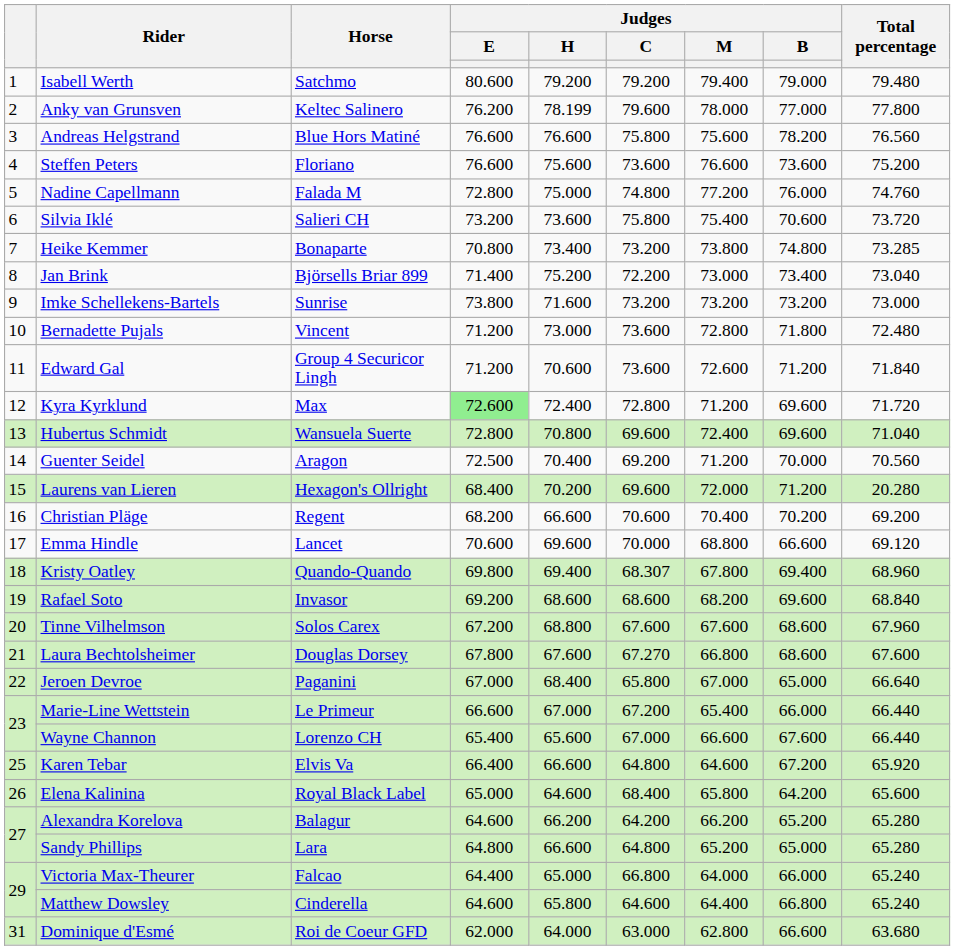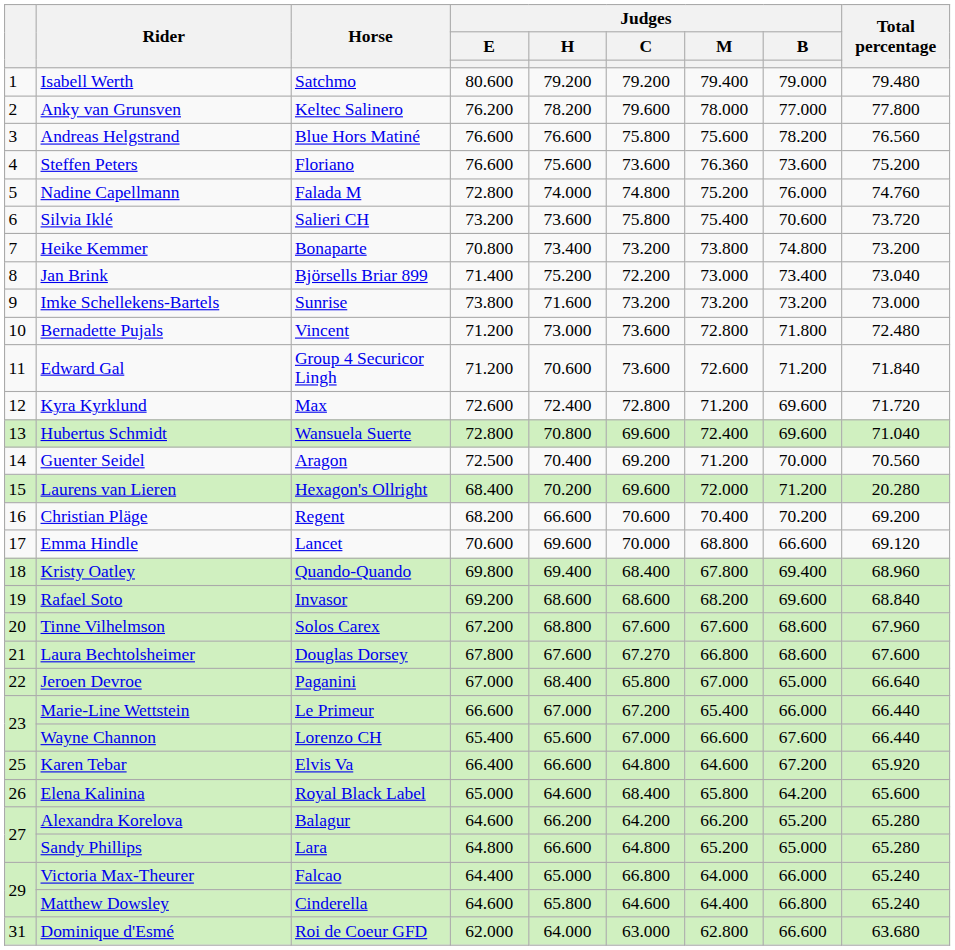 <table class="wikitable">
 <tr>
 <th rowspan="3" width=25></th>
 <th rowspan="3" width=290>Rider</th>
 <th rowspan="3" width=175>Horse</th>
 <th colspan="5" class="unsortable">Judges</th>
 <th rowspan="3" width=100>Total percentage</th>
 </tr>
 <tr>
 <th width=75>E</th>
 <th width=75>H</th>
 <th width=75>C</th>
 <th width=75>M</th>
 <th width=75>B</th>
 </tr>
 <tr>
 <th width=75></th>
 <th width=75></th>
 <th width=75></th>
 <th width=75></th>
 <th width=75></th>
 </tr>
 <tr>
 <td>1</td>
 <td> <a href='#'>Isabell Werth</a></td>
 <td><a href='#'>Satchmo</a></td>
 <td align="center">80.600</td>
 <td align="center">79.200</td>
 <td align="center">79.200</td>
 <td align="center">79.400</td>
 <td align="center">79.000</td>
 <td align="center">79.480</td>
 </tr>
 <tr>
 <td>2</td>
 <td> <a href='#'>Anky van Grunsven</a></td>
 <td><a href='#'>Keltec Salinero</a></td>
 <td align="center">76.200</td>
-<td align="center">78.199</td>
+<td align="center">78.200</td>
 <td align="center">79.600</td>
 <td align="center">78.000</td>
 <td align="center">77.000</td>
 <td align="center">77.800</td>
 </tr>
 <tr>
 <td>3</td>
 <td> <a href='#'>Andreas Helgstrand</a></td>
 <td><a href='#'>Blue Hors Matiné</a></td>
 <td align="center">76.600</td>
 <td align="center">76.600</td>
 <td align="center">75.800</td>
 <td align="center">75.600</td>
 <td align="center">78.200</td>
 <td align="center">76.560</td>
 </tr>
 <tr>
 <td>4</td>
 <td> <a href='#'>Steffen Peters</a></td>
 <td><a href='#'>Floriano</a></td>
 <td align="center">76.600</td>
 <td align="center">75.600</td>
 <td align="center">73.600</td>
-<td align="center">76.600</td>
+<td align="center">76.360</td>
 <td align="center">73.600</td>
 <td align="center">75.200</td>
 </tr>
 <tr>
 <td>5</td>
 <td> <a href='#'>Nadine Capellmann</a></td>
 <td><a href='#'>Falada M</a></td>
 <td align="center">72.800</td>
-<td align="center">75.000</td>
+<td align="center">74.000</td>
 <td align="center">74.800</td>
-<td align="center">77.200</td>
+<td align="center">75.200</td>
 <td align="center">76.000</td>
 <td align="center">74.760</td>
 </tr>
 <tr>
 <td>6</td>
 <td> <a href='#'>Silvia Iklé</a></td>
 <td><a href='#'>Salieri CH</a></td>
 <td align="center">73.200</td>
 <td align="center">73.600</td>
 <td align="center">75.800</td>
 <td align="center">75.400</td>
 <td align="center">70.600</td>
 <td align="center">73.720</td>
 </tr>
 <tr>
 <td>7</td>
 <td> <a href='#'>Heike Kemmer</a></td>
 <td><a href='#'>Bonaparte</a></td>
 <td align="center">70.800</td>
 <td align="center">73.400</td>
 <td align="center">73.200</td>
 <td align="center">73.800</td>
 <td align="center">74.800</td>
-<td align="center">73.285</td>
+<td align="center">73.200</td>
 </tr>
 <tr>
 <td>8</td>
 <td> <a href='#'>Jan Brink</a></td>
 <td><a href='#'>Björsells Briar 899</a></td>
 <td align="center">71.400</td>
 <td align="center">75.200</td>
 <td align="center">72.200</td>
 <td align="center">73.000</td>
 <td align="center">73.400</td>
 <td align="center">73.040</td>
 </tr>
 <tr>
 <td>9</td>
 <td> <a href='#'>Imke Schellekens-Bartels</a></td>
 <td><a href='#'>Sunrise</a></td>
 <td align="center">73.800</td>
 <td align="center">71.600</td>
 <td align="center">73.200</td>
 <td align="center">73.200</td>
 <td align="center">73.200</td>
 <td align="center">73.000</td>
 </tr>
 <tr>
 <td>10</td>
 <td> <a href='#'>Bernadette Pujals</a></td>
 <td><a href='#'>Vincent</a></td>
 <td align="center">71.200</td>
 <td align="center">73.000</td>
 <td align="center">73.600</td>
 <td align="center">72.800</td>
 <td align="center">71.800</td>
 <td align="center">72.480</td>
 </tr>
 <tr>
 <td>11</td>
 <td> <a href='#'>Edward Gal</a></td>
 <td><a href='#'>Group 4 Securicor Lingh</a></td>
 <td align="center">71.200</td>
 <td align="center">70.600</td>
 <td align="center">73.600</td>
 <td align="center">72.600</td>
 <td align="center">71.200</td>
 <td align="center">71.840</td>
 </tr>
 <tr>
 <td>12</td>
 <td> <a href='#'>Kyra Kyrklund</a></td>
 <td><a href='#'>Max</a></td>
-<td align="center" style="background: lightgreen;">72.600</td>
+<td align="center">72.600</td>
 <td align="center">72.400</td>
 <td align="center">72.800</td>
 <td align="center">71.200</td>
 <td align="center">69.600</td>
 <td align="center">71.720</td>
 </tr>
 <tr style="background:#d0f0c0">
 <td>13</td>
 <td> <a href='#'>Hubertus Schmidt</a></td>
 <td><a href='#'>Wansuela Suerte</a></td>
 <td align="center">72.800</td>
 <td align="center">70.800</td>
 <td align="center">69.600</td>
 <td align="center">72.400</td>
 <td align="center">69.600</td>
 <td align="center">71.040</td>
 </tr>
 <tr>
 <td>14</td>
 <td> <a href='#'>Guenter Seidel</a></td>
 <td><a href='#'>Aragon</a></td>
 <td align="center">72.500</td>
 <td align="center">70.400</td>
 <td align="center">69.200</td>
 <td align="center">71.200</td>
 <td align="center">70.000</td>
 <td align="center">70.560</td>
 </tr>
 <tr style="background:#d0f0c0">
 <td>15</td>
 <td> <a href='#'>Laurens van Lieren</a></td>
 <td><a href='#'>Hexagon's Ollright</a></td>
 <td align="center">68.400</td>
 <td align="center">70.200</td>
 <td align="center">69.600</td>
 <td align="center">72.000</td>
 <td align="center">71.200</td>
 <td align="center">20.280</td>
 </tr>
 <tr>
 <td>16</td>
 <td> <a href='#'>Christian Pläge</a></td>
 <td><a href='#'>Regent</a></td>
 <td align="center">68.200</td>
 <td align="center">66.600</td>
 <td align="center">70.600</td>
 <td align="center">70.400</td>
 <td align="center">70.200</td>
 <td align="center">69.200</td>
 </tr>
 <tr>
 <td>17</td>
 <td> <a href='#'>Emma Hindle</a></td>
 <td><a href='#'>Lancet</a></td>
 <td align="center">70.600</td>
 <td align="center">69.600</td>
 <td align="center">70.000</td>
 <td align="center">68.800</td>
 <td align="center">66.600</td>
 <td align="center">69.120</td>
 </tr>
 <tr style="background:#d0f0c0">
 <td>18</td>
 <td> <a href='#'>Kristy Oatley</a></td>
 <td><a href='#'>Quando-Quando</a></td>
 <td align="center">69.800</td>
 <td align="center">69.400</td>
-<td align="center">68.307</td>
+<td align="center">68.400</td>
 <td align="center">67.800</td>
 <td align="center">69.400</td>
 <td align="center">68.960</td>
 </tr>
 <tr style="background:#d0f0c0">
 <td>19</td>
 <td> <a href='#'>Rafael Soto</a></td>
 <td><a href='#'>Invasor</a></td>
 <td align="center">69.200</td>
 <td align="center">68.600</td>
 <td align="center">68.600</td>
 <td align="center">68.200</td>
 <td align="center">69.600</td>
 <td align="center">68.840</td>
 </tr>
 <tr style="background:#d0f0c0">
 <td>20</td>
 <td> <a href='#'>Tinne Vilhelmson</a></td>
 <td><a href='#'>Solos Carex</a></td>
 <td align="center">67.200</td>
 <td align="center">68.800</td>
 <td align="center">67.600</td>
 <td align="center">67.600</td>
 <td align="center">68.600</td>
 <td align="center">67.960</td>
 </tr>
 <tr style="background:#d0f0c0">
 <td>21</td>
 <td> <a href='#'>Laura Bechtolsheimer</a></td>
 <td><a href='#'>Douglas Dorsey</a></td>
 <td align="center">67.800</td>
 <td align="center">67.600</td>
 <td align="center">67.270</td>
 <td align="center">66.800</td>
 <td align="center">68.600</td>
 <td align="center">67.600</td>
 </tr>
 <tr style="background:#d0f0c0">
 <td>22</td>
 <td> <a href='#'>Jeroen Devroe</a></td>
 <td><a href='#'>Paganini</a></td>
 <td align="center">67.000</td>
 <td align="center">68.400</td>
 <td align="center">65.800</td>
 <td align="center">67.000</td>
 <td align="center">65.000</td>
 <td align="center">66.640</td>
 </tr>
 <tr style="background:#d0f0c0">
 <td rowspan="2">23</td>
 <td> <a href='#'>Marie-Line Wettstein</a></td>
 <td><a href='#'>Le Primeur</a></td>
 <td align="center">66.600</td>
 <td align="center">67.000</td>
 <td align="center">67.200</td>
 <td align="center">65.400</td>
 <td align="center">66.000</td>
 <td align="center">66.440</td>
 </tr>
 <tr style="background:#d0f0c0">
 <td> <a href='#'>Wayne Channon</a></td>
 <td><a href='#'>Lorenzo CH</a></td>
 <td align="center">65.400</td>
 <td align="center">65.600</td>
 <td align="center">67.000</td>
 <td align="center">66.600</td>
 <td align="center">67.600</td>
 <td align="center">66.440</td>
 </tr>
 <tr style="background:#d0f0c0">
 <td>25</td>
 <td> <a href='#'>Karen Tebar</a></td>
 <td><a href='#'>Elvis Va</a></td>
 <td align="center">66.400</td>
 <td align="center">66.600</td>
 <td align="center">64.800</td>
 <td align="center">64.600</td>
 <td align="center">67.200</td>
 <td align="center">65.920</td>
 </tr>
 <tr style="background:#d0f0c0">
 <td>26</td>
 <td> <a href='#'>Elena Kalinina</a></td>
 <td><a href='#'>Royal Black Label</a></td>
 <td align="center">65.000</td>
 <td align="center">64.600</td>
 <td align="center">68.400</td>
 <td align="center">65.800</td>
 <td align="center">64.200</td>
 <td align="center">65.600</td>
 </tr>
 <tr style="background:#d0f0c0">
 <td rowspan="2">27</td>
 <td> <a href='#'>Alexandra Korelova</a></td>
 <td><a href='#'>Balagur</a></td>
 <td align="center">64.600</td>
 <td align="center">66.200</td>
 <td align="center">64.200</td>
 <td align="center">66.200</td>
 <td align="center">65.200</td>
 <td align="center">65.280</td>
 </tr>
 <tr style="background:#d0f0c0">
 <td> <a href='#'>Sandy Phillips</a></td>
 <td><a href='#'>Lara</a></td>
 <td align="center">64.800</td>
 <td align="center">66.600</td>
 <td align="center">64.800</td>
 <td align="center">65.200</td>
 <td align="center">65.000</td>
 <td align="center">65.280</td>
 </tr>
 <tr style="background:#d0f0c0">
 <td rowspan="2">29</td>
 <td> <a href='#'>Victoria Max-Theurer</a></td>
 <td><a href='#'>Falcao</a></td>
 <td align="center">64.400</td>
 <td align="center">65.000</td>
 <td align="center">66.800</td>
 <td align="center">64.000</td>
 <td align="center">66.000</td>
 <td align="center">65.240</td>
 </tr>
 <tr style="background:#d0f0c0">
 <td> <a href='#'>Matthew Dowsley</a></td>
 <td><a href='#'>Cinderella</a></td>
 <td align="center">64.600</td>
 <td align="center">65.800</td>
 <td align="center">64.600</td>
 <td align="center">64.400</td>
 <td align="center">66.800</td>
 <td align="center">65.240</td>
 </tr>
 <tr style="background:#d0f0c0">
 <td>31</td>
 <td> <a href='#'>Dominique d'Esmé</a></td>
 <td><a href='#'>Roi de Coeur GFD</a></td>
 <td align="center">62.000</td>
 <td align="center">64.000</td>
 <td align="center">63.000</td>
 <td align="center">62.800</td>
 <td align="center">66.600</td>
 <td align="center">63.680</td>
 </tr>
 </table>
